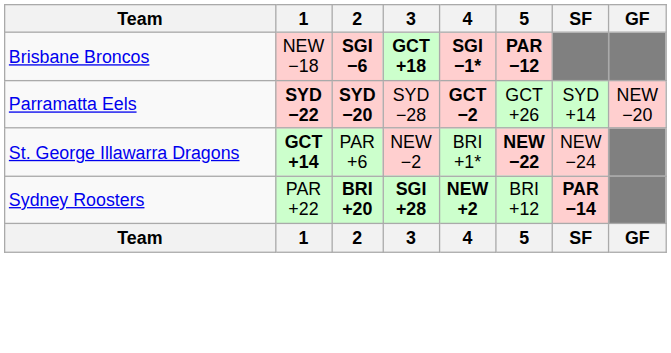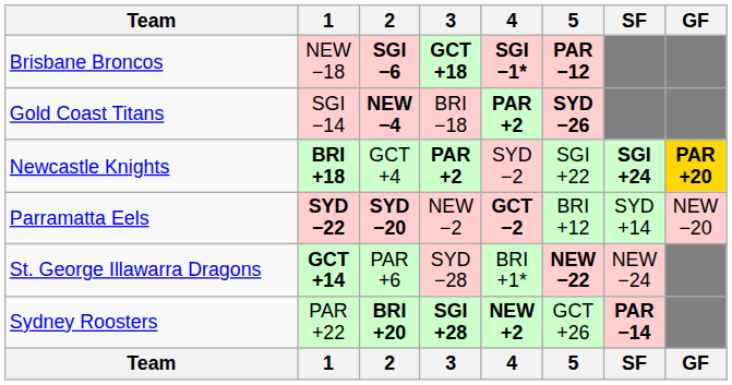 <table class="wikitable sortable" style="font-size:85%; text-align:center; width:40%">
 <tr valign="top">
 <th valign="middle">Team</th>
 <th>1</th>
 <th>2</th>
 <th>3</th>
 <th>4</th>
 <th>5</th>
 <th>SF</th>
 <th>GF</th>
 </tr>
 <tr>
 <td align="left"><a href='#'>Brisbane Broncos</a></td>
 <td style="background:#FFCFCF;">NEW<br>−18</td>
 <td style="background:#FFCFCF;"><strong>SGI<br>−6</strong></td>
 <td style="background:#cfc;"><strong>GCT<br>+18</strong></td>
 <td style="background:#FFCFCF;"><strong>SGI<br>−1*</strong></td>
 <td style="background:#FFCFCF;"><strong>PAR<br>−12</strong></td>
 <td style="background:#808080;"></td>
 <td style="background:#808080;"></td>
 </tr>
 <tr>
+<td align="left"><a href='#'>Gold Coast Titans</a></td>
+<td style="background:#FFCFCF;">SGI<br>−14</td>
+<td style="background:#FFCFCF;"><strong>NEW<br>−4</strong></td>
+<td style="background:#FFCFCF;">BRI<br>−18</td>
+<td style="background:#cfc;"><strong>PAR<br>+2</strong></td>
+<td style="background:#FFCFCF;"><strong>SYD<br>−26</strong></td>
+<td style="background:#808080;"></td>
+<td style="background:#808080;"></td>
+</tr>
+<tr>
+<td align="left"><a href='#'>Newcastle Knights</a></td>
+<td style="background:#cfc;"><strong>BRI<br>+18</strong></td>
+<td style="background:#cfc;">GCT<br>+4</td>
+<td style="background:#cfc;"><strong>PAR<br>+2</strong></td>
+<td style="background:#FFCFCF;">SYD<br>−2</td>
+<td style="background:#cfc;">SGI<br>+22</td>
+<td style="background:#cfc;"><strong>SGI<br>+24</strong></td>
+<td style="background:#FFD700;"><strong>PAR<br>+20</strong></td>
+</tr>
+<tr>
 <td align="left"><a href='#'>Parramatta Eels</a></td>
 <td style="background:#FFCFCF;"><strong>SYD<br>−22</strong></td>
 <td style="background:#FFCFCF;"><strong>SYD<br>−20</strong></td>
-<td style="background:#FFCFCF;">SYD<br>−28</td>
+<td style="background:#FFCFCF;">NEW<br>−2</td>
 <td style="background:#FFCFCF;"><strong>GCT<br>−2</strong></td>
-<td style="background:#cfc;">GCT<br>+26</td>
+<td style="background:#cfc;">BRI<br>+12</td>
 <td style="background:#cfc;">SYD<br>+14</td>
 <td style="background:#FFCFCF;">NEW<br>−20</td>
 </tr>
 <tr>
 <td align="left"><a href='#'>St. George Illawarra Dragons</a></td>
 <td style="background:#cfc;"><strong>GCT<br>+14</strong></td>
 <td style="background:#cfc;">PAR<br>+6</td>
-<td style="background:#FFCFCF;">NEW<br>−2</td>
+<td style="background:#FFCFCF;">SYD<br>−28</td>
 <td style="background:#cfc;">BRI<br>+1*</td>
 <td style="background:#FFCFCF;"><strong>NEW<br>−22</strong></td>
 <td style="background:#FFCFCF;">NEW<br>−24</td>
 <td style="background:#808080;"></td>
 </tr>
 <tr>
 <td align="left"><a href='#'>Sydney Roosters</a></td>
 <td style="background:#cfc;">PAR<br>+22</td>
 <td style="background:#cfc;"><strong>BRI<br>+20</strong></td>
 <td style="background:#cfc;"><strong>SGI<br>+28</strong></td>
 <td style="background:#cfc;"><strong>NEW<br>+2</strong></td>
-<td style="background:#cfc;">BRI<br>+12</td>
+<td style="background:#cfc;">GCT<br>+26</td>
 <td style="background:#FFCFCF;"><strong>PAR<br>−14</strong></td>
 <td style="background:#808080;"></td>
 </tr>
 <tr valign="top">
 <th valign="middle">Team</th>
 <th>1</th>
 <th>2</th>
 <th>3</th>
 <th>4</th>
 <th>5</th>
 <th>SF</th>
 <th>GF</th>
 </tr>
 </table>
